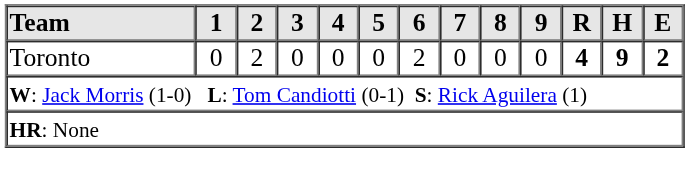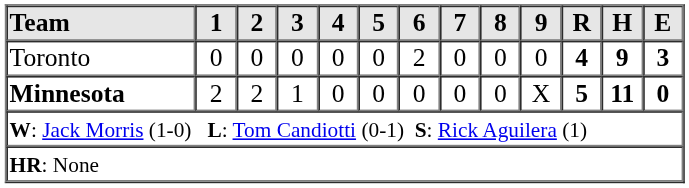 <table border=1 cellspacing=0 width=425 style="margin-left:3em;">
 <tr style="text-align:center; background-color:#e6e6e6;">
 <th align=left width=28%>Team</th>
 <th width=6%>1</th>
 <th width=6%>2</th>
 <th width=6%>3</th>
 <th width=6%>4</th>
 <th width=6%>5</th>
 <th width=6%>6</th>
 <th width=6%>7</th>
 <th width=6%>8</th>
 <th width=6%>9</th>
 <th width=6%>R</th>
 <th width=6%>H</th>
 <th width=6%>E</th>
 </tr>
 <tr style="text-align:center;">
 <td align=left>Toronto</td>
 <td>0</td>
-<td>2</td>
+<td>0</td>
 <td>0</td>
 <td>0</td>
 <td>0</td>
 <td>2</td>
 <td>0</td>
 <td>0</td>
 <td>0</td>
 <td><strong>4</strong></td>
 <td><strong>9</strong></td>
-<td><strong>2</strong></td>
+<td><strong>3</strong></td>
+</tr>
+<tr style="text-align:center;">
+<td align=left><strong>Minnesota</strong></td>
+<td>2</td>
+<td>2</td>
+<td>1</td>
+<td>0</td>
+<td>0</td>
+<td>0</td>
+<td>0</td>
+<td>0</td>
+<td>X</td>
+<td><strong>5</strong></td>
+<td><strong>11</strong></td>
+<td><strong>0</strong></td>
 </tr>
 <tr style="text-align:left;">
 <td colspan=13><small><strong>W</strong>: <a href='#'>Jack Morris</a> (1-0)   <strong>L</strong>: <a href='#'>Tom Candiotti</a> (0-1)  <strong>S</strong>: <a href='#'>Rick Aguilera</a> (1)</small></td>
 </tr>
 <tr style="text-align:left;">
 <td colspan=13><small><strong>HR</strong>: None</small></td>
 </tr>
 </table>
